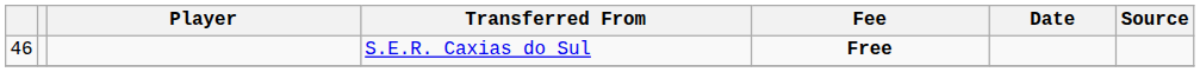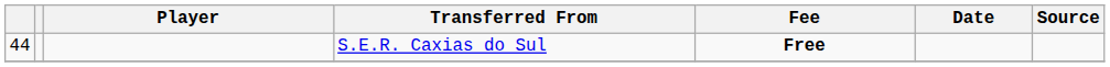 <table class="wikitable plainrowheaders sortable" style="font-size:95%">
 <tr>
 <th></th>
 <th></th>
 <th scope=col style="width:200px;"><strong>Player</strong></th>
 <th scope=col style="width:250px;"><strong>Transferred From</strong></th>
 <th scope=col style="width:150px;"><strong>Fee</strong></th>
 <th scope=col style="width:78px;"><strong>Date</strong></th>
 <th><strong>Source</strong></th>
 </tr>
 <tr>
-<td align=center>46</td>
+<td align=center>44</td>
 <td align=center></td>
 <td></td>
 <td> <a href='#'>S.E.R. Caxias do Sul</a></td>
 <td align=center><strong>Free</strong></td>
 <td align=center></td>
 <td align=center></td>
 </tr>
 <tr>
 </tr>
 </table>
